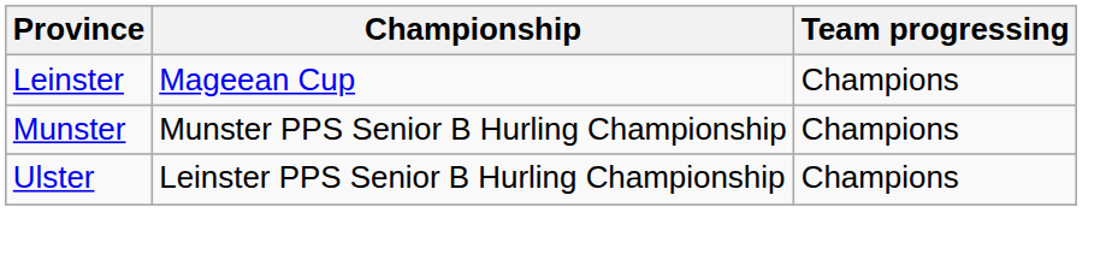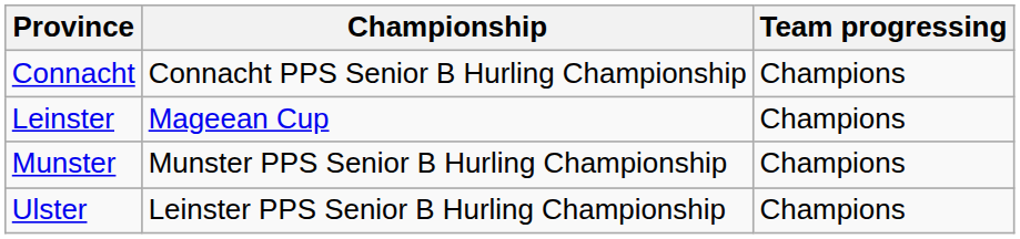 <table class=wikitable>
 <tr>
 <th>Province</th>
 <th>Championship</th>
 <th>Team progressing</th>
+</tr>
+<tr>
+<td><a href='#'>Connacht</a></td>
+<td>Connacht PPS Senior B Hurling Championship</td>
+<td>Champions</td>
 </tr>
 <tr>
 <td><a href='#'>Leinster</a></td>
 <td><a href='#'>Mageean Cup</a></td>
 <td>Champions</td>
 </tr>
 <tr>
 <td><a href='#'>Munster</a></td>
 <td>Munster PPS Senior B Hurling Championship</td>
 <td>Champions</td>
 </tr>
 <tr>
 <td><a href='#'>Ulster</a></td>
 <td>Leinster PPS Senior B Hurling Championship</td>
 <td>Champions</td>
 </tr>
 </table>
